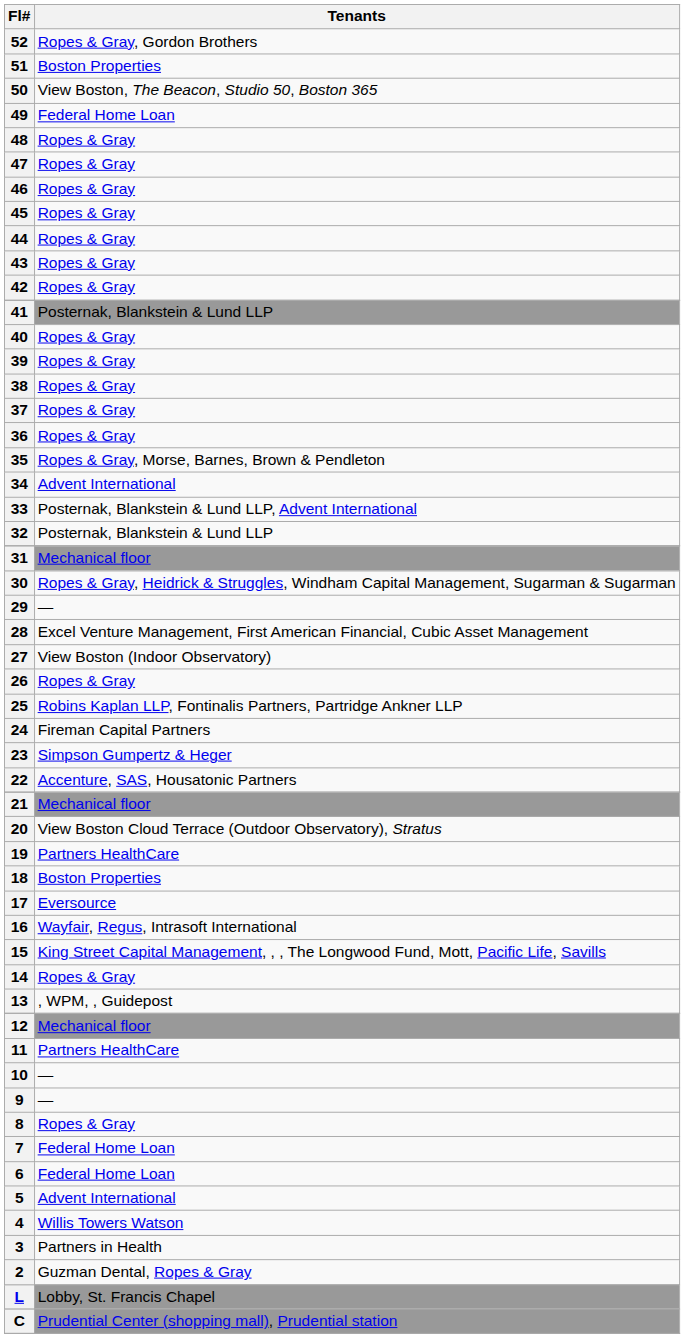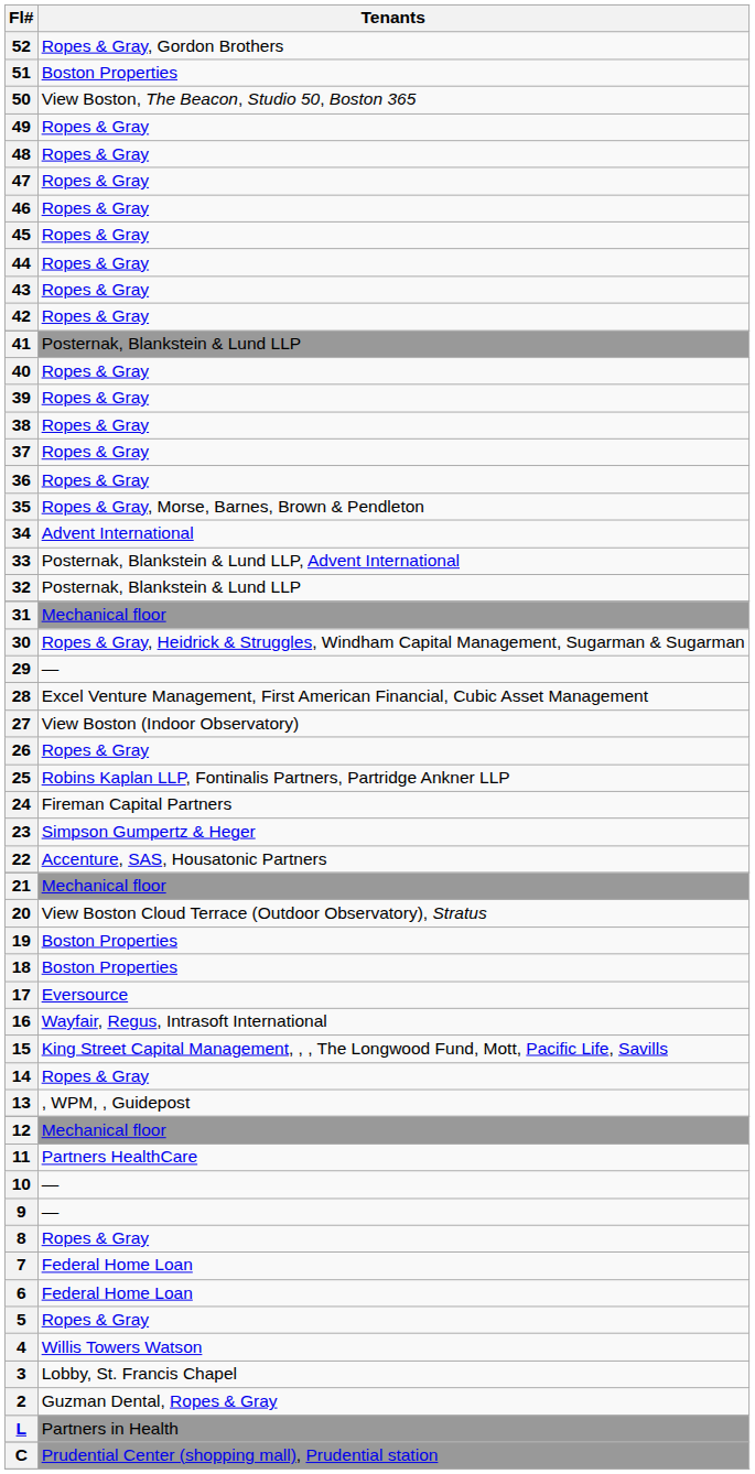 <table class="wikitable">
 <tr>
 <th>Fl#</th>
 <th>Tenants</th>
 </tr>
 <tr>
 <th>52</th>
 <td><a href='#'>Ropes & Gray</a>, Gordon Brothers</td>
 </tr>
 <tr>
 <th>51</th>
 <td><a href='#'>Boston Properties</a></td>
 </tr>
 <tr>
 <th>50</th>
 <td>View Boston, <em>The Beacon</em>, <em>Studio 50</em>, <em>Boston 365</em></td>
 </tr>
 <tr>
 <th>49</th>
-<td><a href='#'>Federal Home Loan</a></td>
+<td><a href='#'>Ropes & Gray</a></td>
 </tr>
 <tr>
 <th>48</th>
 <td><a href='#'>Ropes & Gray</a></td>
 </tr>
 <tr>
 <th>47</th>
 <td><a href='#'>Ropes & Gray</a></td>
 </tr>
 <tr>
 <th>46</th>
 <td><a href='#'>Ropes & Gray</a></td>
 </tr>
 <tr>
 <th>45</th>
 <td><a href='#'>Ropes & Gray</a></td>
 </tr>
 <tr>
 <th>44</th>
 <td><a href='#'>Ropes & Gray</a></td>
 </tr>
 <tr>
 <th>43</th>
 <td><a href='#'>Ropes & Gray</a></td>
 </tr>
 <tr>
 <th>42</th>
 <td><a href='#'>Ropes & Gray</a></td>
 </tr>
 <tr>
 </tr>
 <tr style="background-color:#999999">
 <th>41</th>
 <td>Posternak, Blankstein & Lund LLP</td>
 </tr>
 <tr>
 <th>40</th>
 <td><a href='#'>Ropes & Gray</a></td>
 </tr>
 <tr>
 <th>39</th>
 <td><a href='#'>Ropes & Gray</a></td>
 </tr>
 <tr>
 <th>38</th>
 <td><a href='#'>Ropes & Gray</a></td>
 </tr>
 <tr>
 <th>37</th>
 <td><a href='#'>Ropes & Gray</a></td>
 </tr>
 <tr>
 <th>36</th>
 <td><a href='#'>Ropes & Gray</a></td>
 </tr>
 <tr>
 <th>35</th>
 <td><a href='#'>Ropes & Gray</a>, Morse, Barnes, Brown & Pendleton</td>
 </tr>
 <tr>
 <th>34</th>
 <td><a href='#'>Advent International</a></td>
 </tr>
 <tr>
 <th>33</th>
 <td>Posternak, Blankstein & Lund LLP, <a href='#'>Advent International</a></td>
 </tr>
 <tr>
 <th>32</th>
 <td>Posternak, Blankstein & Lund LLP</td>
 </tr>
 <tr>
 </tr>
 <tr style="background-color:#999999">
 <th>31</th>
 <td><a href='#'>Mechanical floor</a></td>
 </tr>
 <tr>
 <th>30</th>
 <td><a href='#'>Ropes & Gray</a>, <a href='#'>Heidrick & Struggles</a>, Windham Capital Management, Sugarman & Sugarman</td>
 </tr>
 <tr>
 <th>29</th>
 <td>—</td>
 </tr>
 <tr>
 <th>28</th>
 <td>Excel Venture Management, First American Financial, Cubic Asset Management</td>
 </tr>
 <tr>
 <th>27</th>
 <td>View Boston (Indoor Observatory)</td>
 </tr>
 <tr>
 <th>26</th>
 <td><a href='#'>Ropes & Gray</a></td>
 </tr>
 <tr>
 <th>25</th>
 <td><a href='#'>Robins Kaplan LLP</a>, Fontinalis Partners, Partridge Ankner LLP</td>
 </tr>
 <tr>
 <th>24</th>
 <td>Fireman Capital Partners</td>
 </tr>
 <tr>
 <th>23</th>
 <td><a href='#'>Simpson Gumpertz & Heger</a></td>
 </tr>
 <tr>
 <th>22</th>
 <td><a href='#'>Accenture</a>, <a href='#'>SAS</a>, Housatonic Partners</td>
 </tr>
 <tr>
 </tr>
 <tr style="background-color:#999999">
 <th>21</th>
 <td><a href='#'>Mechanical floor</a></td>
 </tr>
 <tr>
 <th>20</th>
 <td>View Boston Cloud Terrace (Outdoor Observatory), <em>Stratus</em></td>
 </tr>
 <tr>
 <th>19</th>
-<td><a href='#'>Partners HealthCare</a></td>
+<td><a href='#'>Boston Properties</a></td>
 </tr>
 <tr>
 <th>18</th>
 <td><a href='#'>Boston Properties</a></td>
 </tr>
 <tr>
 <th>17</th>
 <td><a href='#'>Eversource</a></td>
 </tr>
 <tr>
 <th>16</th>
 <td><a href='#'>Wayfair</a>, <a href='#'>Regus</a>, Intrasoft International</td>
 </tr>
 <tr>
 <th>15</th>
 <td><a href='#'>King Street Capital Management</a>, , , The Longwood Fund, Mott, <a href='#'>Pacific Life</a>, <a href='#'>Savills</a></td>
 </tr>
 <tr>
 <th>14</th>
 <td><a href='#'>Ropes & Gray</a></td>
 </tr>
 <tr>
 <th>13</th>
 <td>, WPM, , Guidepost</td>
 </tr>
 <tr>
 </tr>
 <tr style="background-color:#999999">
 <th>12</th>
 <td><a href='#'>Mechanical floor</a></td>
 </tr>
 <tr>
 <th>11</th>
 <td><a href='#'>Partners HealthCare</a></td>
 </tr>
 <tr>
 <th>10</th>
 <td>—</td>
 </tr>
 <tr>
 <th>9</th>
 <td>—</td>
 </tr>
 <tr>
 <th>8</th>
 <td><a href='#'>Ropes & Gray</a></td>
 </tr>
 <tr>
 <th>7</th>
 <td><a href='#'>Federal Home Loan</a></td>
 </tr>
 <tr>
 <th>6</th>
 <td><a href='#'>Federal Home Loan</a></td>
 </tr>
 <tr>
 <th>5</th>
-<td><a href='#'>Advent International</a></td>
+<td><a href='#'>Ropes & Gray</a></td>
 </tr>
 <tr>
 <th>4</th>
 <td><a href='#'>Willis Towers Watson</a></td>
 </tr>
 <tr>
 <th>3</th>
-<td>Partners in Health</td>
+<td>Lobby, St. Francis Chapel</td>
 </tr>
 <tr>
 <th>2</th>
 <td>Guzman Dental, <a href='#'>Ropes & Gray</a></td>
 </tr>
 <tr style="background-color:#999999">
 <th><a href='#'>L</a></th>
-<td>Lobby, St. Francis Chapel</td>
+<td>Partners in Health</td>
 </tr>
 <tr style="background-color:#999999">
 <th>C</th>
 <td><a href='#'>Prudential Center (shopping mall)</a>, <a href='#'>Prudential station</a></td>
 </tr>
 <tr style="background-color:#999999">
 </tr>
 </table>
